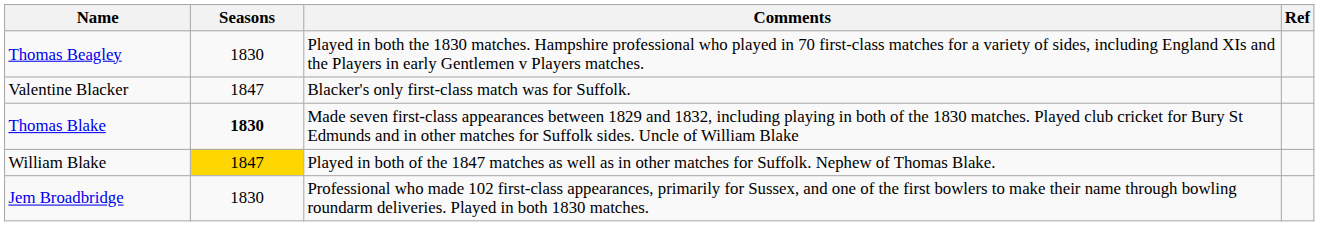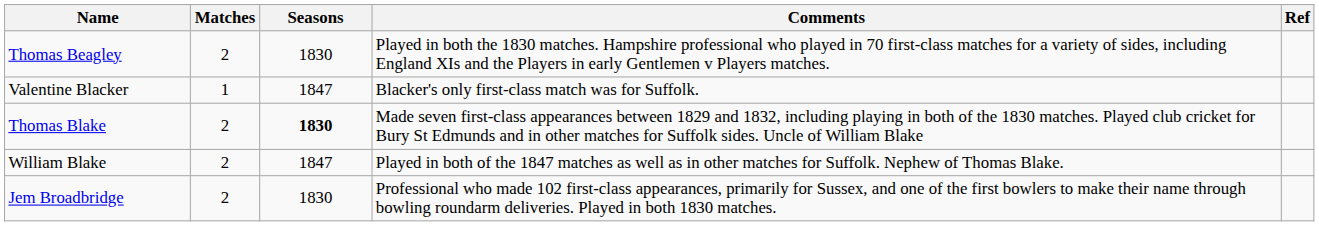 <table class="wikitable">
 <tr>
 <th style="width:170px">Name</th>
+<th>Matches</th>
 <th style="width: 100px">Seasons</th>
 <th>Comments</th>
 <th>Ref</th>
 </tr>
 <tr>
 <td><a href='#'>Thomas Beagley</a></td>
+<td align=center>2</td>
 <td align=center>1830</td>
 <td>Played in both the 1830 matches. Hampshire professional who played in 70 first-class matches for a variety of sides, including England XIs and the Players in early Gentlemen v Players matches.</td>
 <td></td>
 </tr>
 <tr>
 <td>Valentine Blacker</td>
+<td align=center>1</td>
 <td align=center>1847</td>
 <td>Blacker's only first-class match was for Suffolk.</td>
 <td></td>
 </tr>
 <tr>
 <td><a href='#'>Thomas Blake</a></td>
+<td align=center>2</td>
 <td align=center><strong>1830</strong></td>
 <td>Made seven first-class appearances between 1829 and 1832, including playing in both of the 1830 matches. Played club cricket for Bury St Edmunds and in other matches for Suffolk sides. Uncle of William Blake</td>
 <td></td>
 </tr>
 <tr>
 <td>William Blake</td>
-<td align=center style="background: gold;">1847</td>
+<td align=center>2</td>
+<td align=center>1847</td>
 <td>Played in both of the 1847 matches as well as in other matches for Suffolk. Nephew of Thomas Blake.</td>
 <td></td>
 </tr>
 <tr>
 <td><a href='#'>Jem Broadbridge</a></td>
+<td align=center>2</td>
 <td align=center>1830</td>
 <td>Professional who made 102 first-class appearances, primarily for Sussex, and one of the first bowlers to make their name through bowling roundarm deliveries. Played in both 1830 matches.</td>
 <td></td>
 </tr>
 </table>
